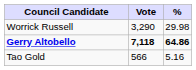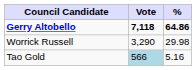 <table class="wikitable sortable">
 <tr>
 <th style="background:#ddf; width:200px;">Council Candidate</th>
 <th style="background:#ddf; width:50px;">Vote</th>
 <th style="background:#ddf; width:30px;">%</th>
 </tr>
 <tr>
+<td><strong><a href='#'>Gerry Altobello</a></strong></td>
+<td><strong>7,118</strong></td>
+<td><strong>64.86</strong></td>
+</tr>
+<tr>
 <td>Worrick Russell</td>
 <td>3,290</td>
 <td>29.98</td>
 </tr>
 <tr>
-<td><strong><a href='#'>Gerry Altobello</a></strong></td>
-<td><strong>7,118</strong></td>
-<td><strong>64.86</strong></td>
-</tr>
-<tr>
 <td>Tao Gold</td>
-<td>566</td>
+<td style="background: lightblue;">566</td>
 <td>5.16</td>
 </tr>
 </table>
